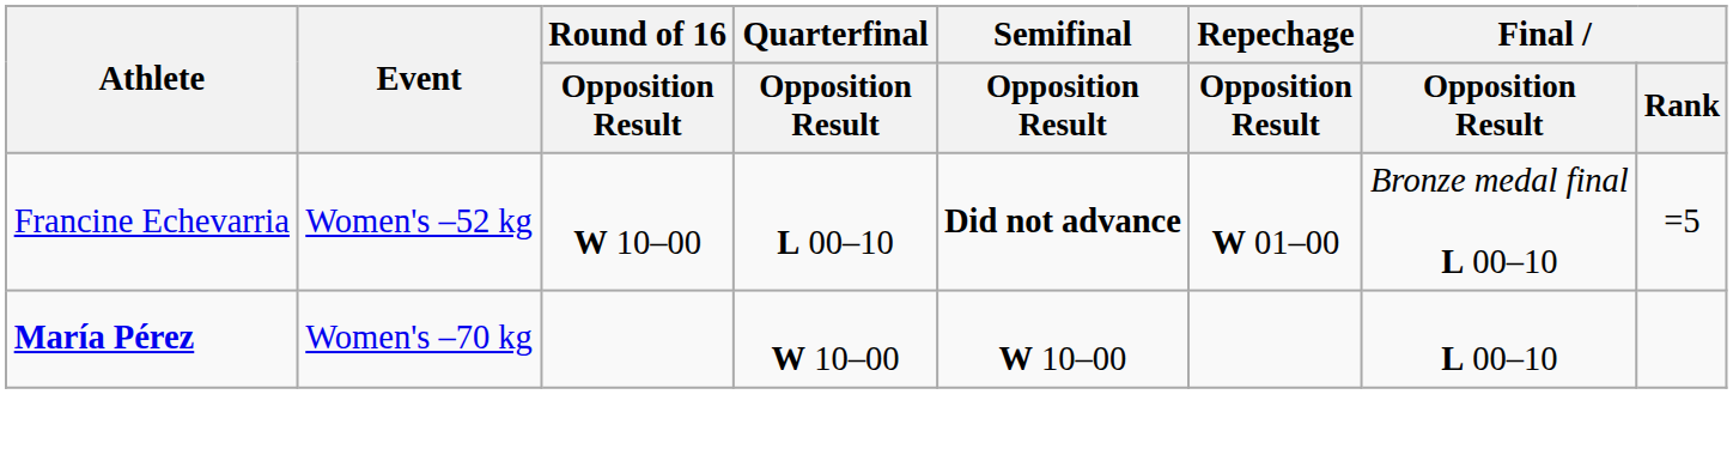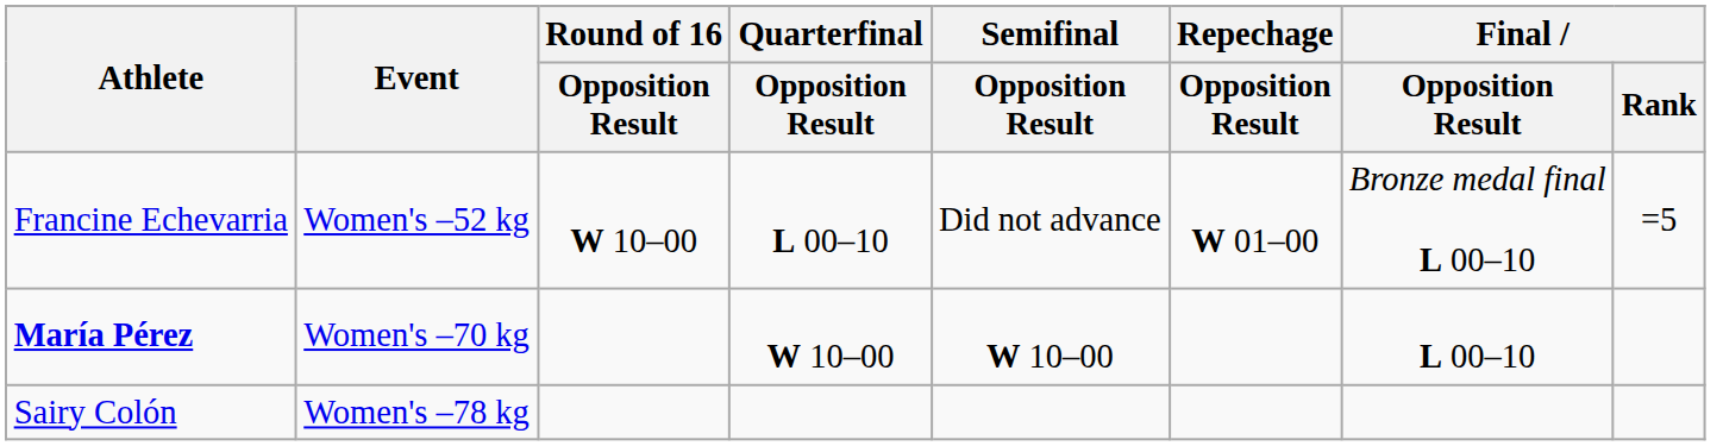 <table class=wikitable style=font-size:90%;text-align:center>
 <tr>
 <th rowspan=2>Athlete</th>
 <th rowspan=2>Event</th>
 <th>Round of 16</th>
 <th>Quarterfinal</th>
 <th>Semifinal</th>
 <th>Repechage</th>
 <th colspan=2>Final / </th>
 </tr>
 <tr style=font-size:95%>
 <th>Opposition<br>Result</th>
 <th>Opposition<br>Result</th>
 <th>Opposition<br>Result</th>
 <th>Opposition<br>Result</th>
 <th>Opposition<br>Result</th>
 <th>Rank</th>
 </tr>
 <tr>
 <td align=left><a href='#'>Francine Echevarria</a></td>
 <td align=left><a href='#'>Women's –52 kg</a></td>
 <td><br><strong>W</strong> 10–00</td>
 <td><br><strong>L</strong> 00–10</td>
-<td><strong>Did not advance</strong></td>
+<td>Did not advance</td>
 <td><br><strong>W</strong> 01–00</td>
 <td><em>Bronze medal final</em><br><br><strong>L</strong> 00–10</td>
 <td>=5</td>
 </tr>
 <tr>
 <td align=left><strong><a href='#'>María Pérez</a></strong></td>
 <td align=left><a href='#'>Women's –70 kg</a></td>
 <td></td>
 <td><br><strong>W</strong> 10–00</td>
 <td><br><strong>W</strong> 10–00</td>
 <td></td>
 <td><br><strong>L</strong> 00–10</td>
 <td></td>
 </tr>
+<tr>
+<td align=left><a href='#'>Sairy Colón</a></td>
+<td align=left><a href='#'>Women's –78 kg</a></td>
+<td><br></td>
+<td></td>
+<td></td>
+<td></td>
+<td></td>
+<td></td>
+</tr>
 </table>
